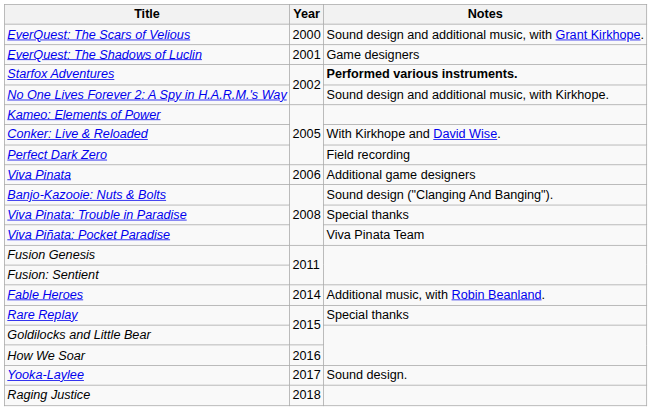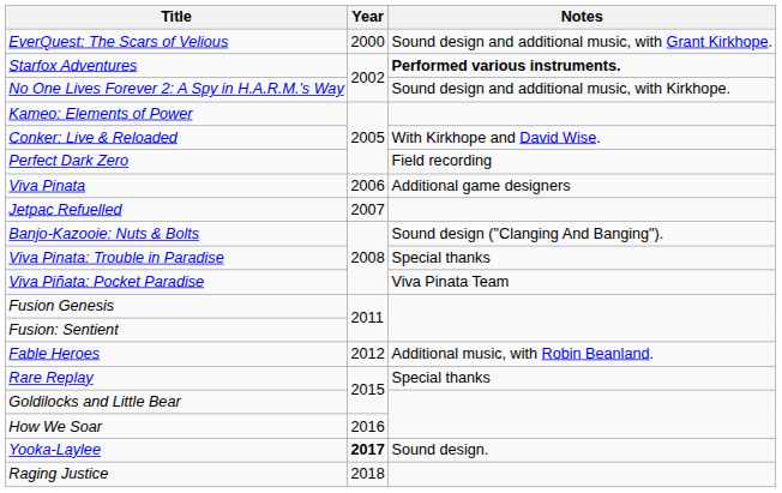 <table class="wikitable sortable">
 <tr>
 <th>Title</th>
 <th>Year</th>
 <th>Notes</th>
 </tr>
 <tr>
 <td><em><a href='#'>EverQuest: The Scars of Velious</a></em></td>
 <td>2000</td>
 <td>Sound design and additional music, with <a href='#'>Grant Kirkhope</a>.</td>
-</tr>
-<tr>
-<td><em><a href='#'>EverQuest: The Shadows of Luclin</a></em></td>
-<td>2001</td>
-<td>Game designers</td>
 </tr>
 <tr>
 <td><em><a href='#'>Starfox Adventures</a></em></td>
 <td rowspan="2">2002</td>
 <td><strong>Performed various instruments.</strong></td>
 </tr>
 <tr>
 <td><em><a href='#'>No One Lives Forever 2: A Spy in H.A.R.M.'s Way</a></em></td>
 <td>Sound design and additional music, with Kirkhope.</td>
 </tr>
 <tr>
 <td><em><a href='#'>Kameo: Elements of Power</a></em></td>
 <td rowspan="3">2005</td>
 <td></td>
 </tr>
 <tr>
 <td><em><a href='#'>Conker: Live & Reloaded</a></em></td>
 <td>With Kirkhope and <a href='#'>David Wise</a>.</td>
 </tr>
 <tr>
 <td><em><a href='#'>Perfect Dark Zero</a></em></td>
 <td>Field recording</td>
 </tr>
 <tr>
 <td><em><a href='#'>Viva Pinata</a></em></td>
 <td>2006</td>
 <td>Additional game designers</td>
 </tr>
 <tr>
+<td><em><a href='#'>Jetpac Refuelled</a></em></td>
+<td>2007</td>
+<td></td>
+</tr>
+<tr>
 <td><em><a href='#'>Banjo-Kazooie: Nuts & Bolts</a></em></td>
 <td rowspan="3">2008</td>
 <td>Sound design ("Clanging And Banging").</td>
 </tr>
 <tr>
 <td><em><a href='#'>Viva Pinata: Trouble in Paradise</a></em></td>
 <td>Special thanks</td>
 </tr>
 <tr>
 <td><em><a href='#'>Viva Piñata: Pocket Paradise</a></em></td>
 <td>Viva Pinata Team</td>
 </tr>
 <tr>
 <td><em>Fusion Genesis</em></td>
 <td rowspan="2">2011</td>
 <td rowspan="2"></td>
 </tr>
 <tr>
 <td><em>Fusion: Sentient</em></td>
 </tr>
 <tr>
 <td><em><a href='#'>Fable Heroes</a></em></td>
-<td>2014</td>
+<td>2012</td>
 <td>Additional music, with <a href='#'>Robin Beanland</a>.</td>
 </tr>
 <tr>
 <td><em><a href='#'>Rare Replay</a></em></td>
 <td rowspan="2">2015</td>
 <td>Special thanks</td>
 </tr>
 <tr>
 <td><em>Goldilocks and Little Bear</em></td>
 <td rowspan="2"></td>
 </tr>
 <tr>
 <td><em>How We Soar</em></td>
 <td>2016</td>
 </tr>
 <tr>
 <td><em><a href='#'>Yooka-Laylee</a></em></td>
-<td>2017</td>
+<td><strong>2017</strong></td>
 <td>Sound design.</td>
 </tr>
 <tr>
 <td><em>Raging Justice</em></td>
 <td>2018</td>
 <td></td>
 </tr>
 </table>
